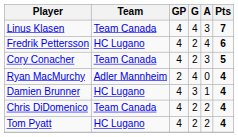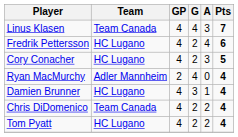 <table class="wikitable sortable" style="text-align:center;">
 <tr>
 <th>Player</th>
 <th>Team</th>
 <th>GP</th>
 <th>G</th>
 <th>A</th>
 <th>Pts</th>
 </tr>
 <tr>
 <td style="text-align:left;"> <a href='#'>Linus Klasen</a></td>
 <td align=left><a href='#'>Team Canada</a></td>
 <td>4</td>
 <td>4</td>
 <td>3</td>
 <td><strong>7</strong></td>
 </tr>
 <tr>
 <td style="text-align:left;"> <a href='#'>Fredrik Pettersson</a></td>
 <td align=left><a href='#'>HC Lugano</a></td>
 <td>4</td>
 <td>2</td>
 <td>4</td>
 <td><strong>6</strong></td>
 </tr>
 <tr>
 <td style="text-align:left;"> <a href='#'>Cory Conacher</a></td>
-<td align=left><a href='#'>Team Canada</a></td>
+<td align=left><a href='#'>HC Lugano</a></td>
 <td>4</td>
 <td>2</td>
 <td>3</td>
 <td><strong>5</strong></td>
 </tr>
 <tr>
 <td style="text-align:left;"> <a href='#'>Ryan MacMurchy</a></td>
 <td align=left><a href='#'>Adler Mannheim</a></td>
 <td>2</td>
 <td>4</td>
 <td>0</td>
 <td><strong>4</strong></td>
 </tr>
 <tr>
 <td style="text-align:left;"> <a href='#'>Damien Brunner</a></td>
 <td align=left><a href='#'>HC Lugano</a></td>
 <td>4</td>
 <td>3</td>
 <td>1</td>
 <td><strong>4</strong></td>
 </tr>
 <tr>
 <td style="text-align:left;"> <a href='#'>Chris DiDomenico</a></td>
 <td align=left><a href='#'>Team Canada</a></td>
 <td>4</td>
 <td>2</td>
 <td>2</td>
 <td><strong>4</strong></td>
 </tr>
 <tr>
 <td style="text-align:left;"> <a href='#'>Tom Pyatt</a></td>
 <td align=left><a href='#'>HC Lugano</a></td>
 <td>4</td>
 <td>2</td>
 <td>2</td>
 <td><strong>4</strong></td>
 </tr>
 <tr>
 </tr>
 </table>
